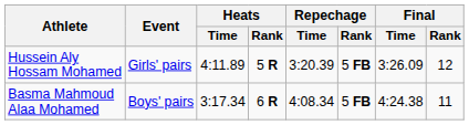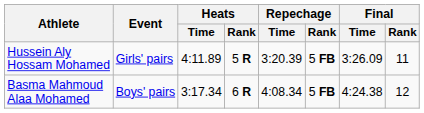 <table class="wikitable" style="font-size:90%">
 <tr>
 <th rowspan="2">Athlete</th>
 <th rowspan="2">Event</th>
 <th colspan="2">Heats</th>
 <th colspan="2">Repechage</th>
 <th colspan="2">Final</th>
 </tr>
 <tr style="font-size:95%">
 <th>Time</th>
 <th>Rank</th>
 <th>Time</th>
 <th>Rank</th>
 <th>Time</th>
 <th>Rank</th>
 </tr>
 <tr align=center>
 <td align=left><a href='#'>Hussein Aly</a><br><a href='#'>Hossam Mohamed</a></td>
 <td align=left><a href='#'>Girls' pairs</a></td>
 <td>4:11.89</td>
 <td>5 <strong>R</strong></td>
 <td>3:20.39</td>
 <td>5 <strong>FB</strong></td>
 <td>3:26.09</td>
-<td>12</td>
+<td>11</td>
 </tr>
 <tr align=center>
 <td align=left><a href='#'>Basma Mahmoud</a><br><a href='#'>Alaa Mohamed</a></td>
 <td align=left><a href='#'>Boys' pairs</a></td>
 <td>3:17.34</td>
 <td>6 <strong>R</strong></td>
 <td>4:08.34</td>
 <td>5 <strong>FB</strong></td>
 <td>4:24.38</td>
-<td>11</td>
+<td>12</td>
 </tr>
 </table>
